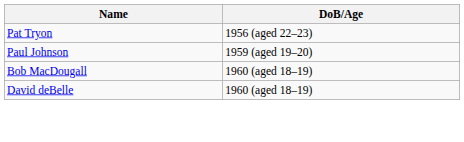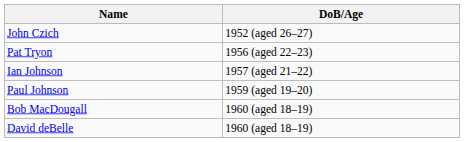 <table class="wikitable" style="width:600px; font-size:95%;">
 <tr>
 <th align="left">Name</th>
 <th align="left">DoB/Age</th>
 </tr>
 <tr>
+<td align="left"><a href='#'>John Czich</a></td>
+<td align="left">1952 (aged 26–27)</td>
+</tr>
+<tr>
 <td align="left"><a href='#'>Pat Tryon</a></td>
 <td align="left">1956 (aged 22–23)</td>
+</tr>
+<tr>
+<td align="left"><a href='#'>Ian Johnson</a></td>
+<td align="left">1957 (aged 21–22)</td>
 </tr>
 <tr>
 <td align="left"><a href='#'>Paul Johnson</a></td>
 <td align="left">1959 (aged 19–20)</td>
 </tr>
 <tr>
 <td align="left"><a href='#'>Bob MacDougall</a></td>
 <td align="left">1960 (aged 18–19)</td>
 </tr>
 <tr>
 <td align="left"><a href='#'>David deBelle</a></td>
 <td align="left">1960 (aged 18–19)</td>
 </tr>
 </table>
